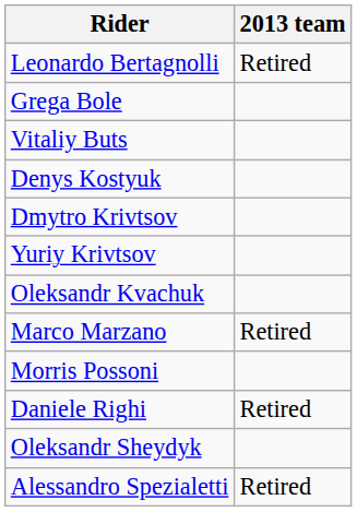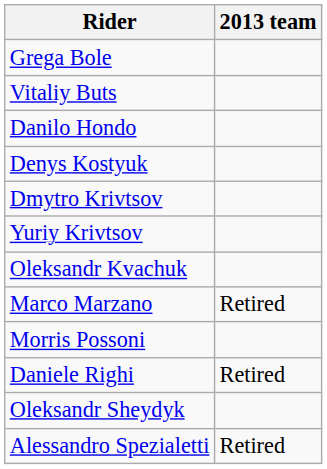 <table class="wikitable">
 <tr>
 <th>Rider</th>
 <th>2013 team</th>
-</tr>
-<tr>
-<td><a href='#'>Leonardo Bertagnolli</a></td>
-<td>Retired</td>
 </tr>
 <tr>
 <td><a href='#'>Grega Bole</a></td>
 <td></td>
 </tr>
 <tr>
 <td><a href='#'>Vitaliy Buts</a></td>
+<td></td>
+</tr>
+<tr>
+<td><a href='#'>Danilo Hondo</a></td>
 <td></td>
 </tr>
 <tr>
 <td><a href='#'>Denys Kostyuk</a></td>
 <td></td>
 </tr>
 <tr>
 <td><a href='#'>Dmytro Krivtsov</a></td>
 <td></td>
 </tr>
 <tr>
 <td><a href='#'>Yuriy Krivtsov</a></td>
 <td></td>
 </tr>
 <tr>
 <td><a href='#'>Oleksandr Kvachuk</a></td>
 <td></td>
 </tr>
 <tr>
 <td><a href='#'>Marco Marzano</a></td>
 <td>Retired</td>
 </tr>
 <tr>
 <td><a href='#'>Morris Possoni</a></td>
 <td></td>
 </tr>
 <tr>
 <td><a href='#'>Daniele Righi</a></td>
 <td>Retired</td>
 </tr>
 <tr>
 <td><a href='#'>Oleksandr Sheydyk</a></td>
 <td></td>
 </tr>
 <tr>
 <td><a href='#'>Alessandro Spezialetti</a></td>
 <td>Retired</td>
 </tr>
 </table>
